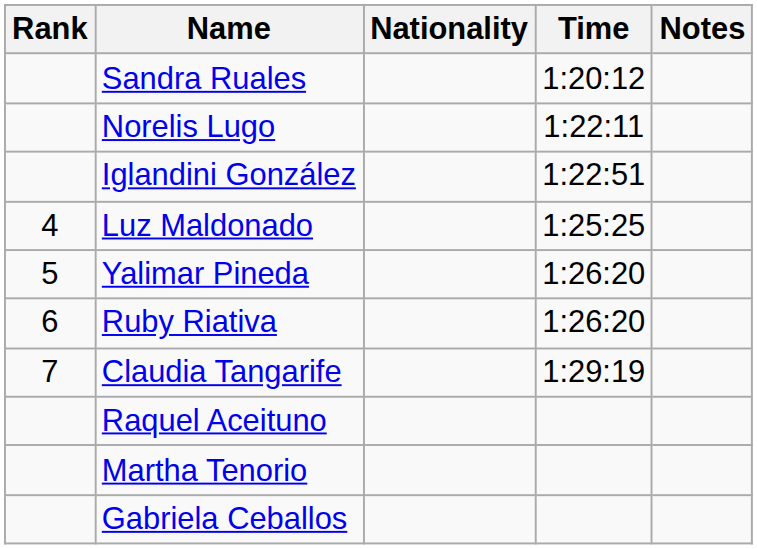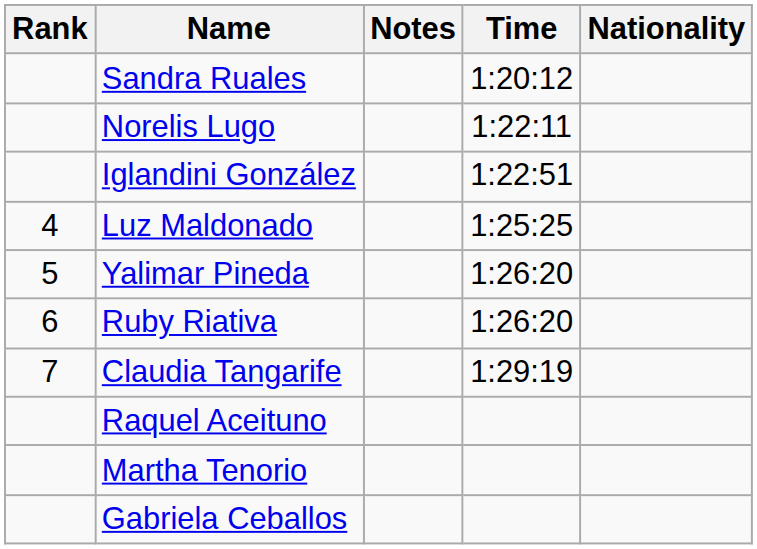 <table class="wikitable sortable" style="text-align:center">
 <tr>
 <th>Rank</th>
 <th>Name</th>
+<th>Notes</th>
+<th>Time</th>
 <th>Nationality</th>
-<th>Time</th>
-<th>Notes</th>
 </tr>
 <tr>
 <td></td>
 <td align=left><a href='#'>Sandra Ruales</a></td>
+<td></td>
+<td>1:20:12</td>
 <td align=left></td>
-<td>1:20:12</td>
-<td></td>
 </tr>
 <tr>
 <td></td>
 <td align=left><a href='#'>Norelis Lugo</a></td>
+<td></td>
+<td>1:22:11</td>
 <td align=left></td>
-<td>1:22:11</td>
-<td></td>
 </tr>
 <tr>
 <td></td>
 <td align=left><a href='#'>Iglandini González</a></td>
+<td></td>
+<td>1:22:51</td>
 <td align=left></td>
-<td>1:22:51</td>
-<td></td>
 </tr>
 <tr>
 <td>4</td>
 <td align=left><a href='#'>Luz Maldonado</a></td>
+<td></td>
+<td>1:25:25</td>
 <td align=left></td>
-<td>1:25:25</td>
-<td></td>
 </tr>
 <tr>
 <td>5</td>
 <td align=left><a href='#'>Yalimar Pineda</a></td>
+<td></td>
+<td>1:26:20</td>
 <td align=left></td>
-<td>1:26:20</td>
-<td></td>
 </tr>
 <tr>
 <td>6</td>
 <td align=left><a href='#'>Ruby Riativa</a></td>
+<td></td>
+<td>1:26:20</td>
 <td align=left></td>
-<td>1:26:20</td>
-<td></td>
 </tr>
 <tr>
 <td>7</td>
 <td align=left><a href='#'>Claudia Tangarife</a></td>
+<td></td>
+<td>1:29:19</td>
 <td align=left></td>
-<td>1:29:19</td>
-<td></td>
 </tr>
 <tr>
 <td></td>
 <td align=left><a href='#'>Raquel Aceituno</a></td>
-<td align=left></td>
 <td></td>
 <td></td>
+<td align=left></td>
 </tr>
 <tr>
 <td></td>
 <td align=left><a href='#'>Martha Tenorio</a></td>
-<td align=left></td>
 <td></td>
 <td></td>
+<td align=left></td>
 </tr>
 <tr>
 <td></td>
 <td align=left><a href='#'>Gabriela Ceballos</a></td>
-<td align=left></td>
 <td></td>
 <td></td>
+<td align=left></td>
 </tr>
 </table>
